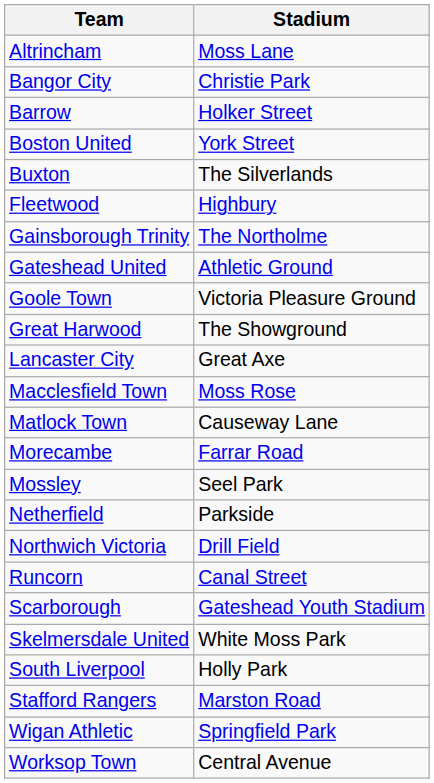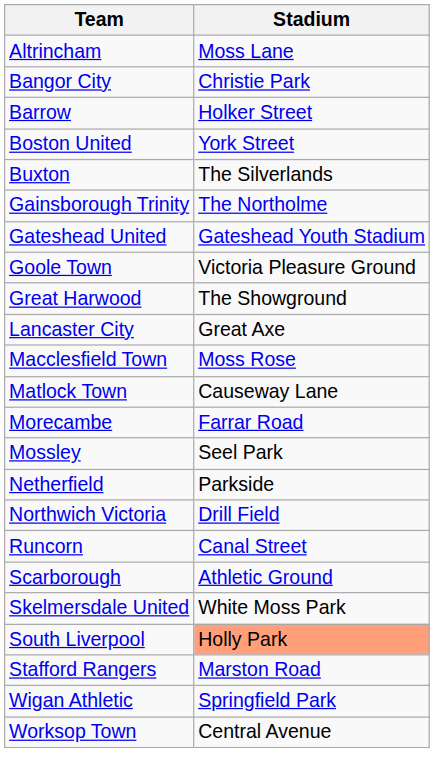 <table class="wikitable sortable">
 <tr>
 <th>Team</th>
 <th>Stadium</th>
 </tr>
 <tr>
 <td><a href='#'>Altrincham</a></td>
 <td><a href='#'>Moss Lane</a></td>
 </tr>
 <tr>
 <td><a href='#'>Bangor City</a></td>
 <td><a href='#'>Christie Park</a></td>
 </tr>
 <tr>
 <td><a href='#'>Barrow</a></td>
 <td><a href='#'>Holker Street</a></td>
 </tr>
 <tr>
 <td><a href='#'>Boston United</a></td>
 <td><a href='#'>York Street</a></td>
 </tr>
 <tr>
 <td><a href='#'>Buxton</a></td>
 <td>The Silverlands</td>
 </tr>
 <tr>
-<td><a href='#'>Fleetwood</a></td>
-<td><a href='#'>Highbury</a></td>
-</tr>
-<tr>
 <td><a href='#'>Gainsborough Trinity</a></td>
 <td><a href='#'>The Northolme</a></td>
 </tr>
 <tr>
 <td><a href='#'>Gateshead United</a></td>
-<td><a href='#'>Athletic Ground</a></td>
+<td><a href='#'>Gateshead Youth Stadium</a></td>
 </tr>
 <tr>
 <td><a href='#'>Goole Town</a></td>
 <td>Victoria Pleasure Ground</td>
 </tr>
 <tr>
 <td><a href='#'>Great Harwood</a></td>
 <td>The Showground</td>
 </tr>
 <tr>
 <td><a href='#'>Lancaster City</a></td>
 <td>Great Axe</td>
 </tr>
 <tr>
 <td><a href='#'>Macclesfield Town</a></td>
 <td><a href='#'>Moss Rose</a></td>
 </tr>
 <tr>
 <td><a href='#'>Matlock Town</a></td>
 <td>Causeway Lane</td>
 </tr>
 <tr>
 <td><a href='#'>Morecambe</a></td>
 <td><a href='#'>Farrar Road</a></td>
 </tr>
 <tr>
 <td><a href='#'>Mossley</a></td>
 <td>Seel Park</td>
 </tr>
 <tr>
 <td><a href='#'>Netherfield</a></td>
 <td>Parkside</td>
 </tr>
 <tr>
 <td><a href='#'>Northwich Victoria</a></td>
 <td><a href='#'>Drill Field</a></td>
 </tr>
 <tr>
 <td><a href='#'>Runcorn</a></td>
 <td><a href='#'>Canal Street</a></td>
 </tr>
 <tr>
 <td><a href='#'>Scarborough</a></td>
-<td><a href='#'>Gateshead Youth Stadium</a></td>
+<td><a href='#'>Athletic Ground</a></td>
 </tr>
 <tr>
 <td><a href='#'>Skelmersdale United</a></td>
 <td>White Moss Park</td>
 </tr>
 <tr>
 <td><a href='#'>South Liverpool</a></td>
-<td>Holly Park</td>
+<td style="background: lightsalmon;">Holly Park</td>
 </tr>
 <tr>
 <td><a href='#'>Stafford Rangers</a></td>
 <td><a href='#'>Marston Road</a></td>
 </tr>
 <tr>
 <td><a href='#'>Wigan Athletic</a></td>
 <td><a href='#'>Springfield Park</a></td>
 </tr>
 <tr>
 <td><a href='#'>Worksop Town</a></td>
 <td>Central Avenue</td>
 </tr>
 </table>
